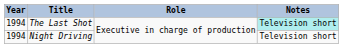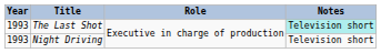 <table class="wikitable" style="font-size:95%;">
 <tr>
 <th style="background:#B0C4DE;">Year</th>
 <th style="background:#B0C4DE;">Title</th>
 <th style="background:#B0C4DE;">Role</th>
 <th style="background:#B0C4DE;">Notes</th>
 </tr>
 <tr>
-<td>1994</td>
+<td>1993</td>
 <td><em>The Last Shot</em></td>
 <td rowspan=2>Executive in charge of production</td>
 <td style="background: paleturquoise;">Television short</td>
 </tr>
 <tr>
-<td>1994</td>
+<td>1993</td>
 <td><em>Night Driving</em></td>
 <td>Television short</td>
 </tr>
 </table>
